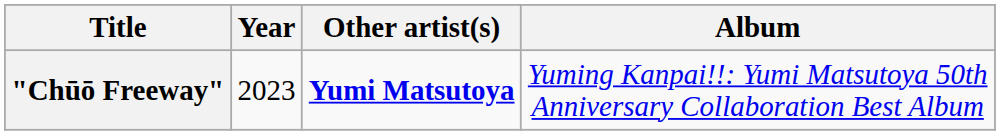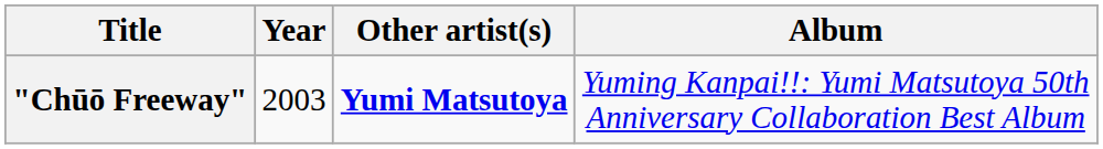 <table class="wikitable plainrowheaders" style="text-align:center;">
 <tr>
 <th scope="col">Title</th>
 <th scope="col">Year</th>
 <th scope="col">Other artist(s)</th>
 <th scope="col">Album</th>
 </tr>
 <tr>
 <th scope="row">"Chūō Freeway"</th>
-<td>2023</td>
+<td>2003</td>
 <td><strong><a href='#'>Yumi Matsutoya</a></strong></td>
 <td><em><a href='#'>Yuming Kanpai!!: Yumi Matsutoya 50th<br>Anniversary Collaboration Best Album</a></em></td>
 </tr>
 </table>
